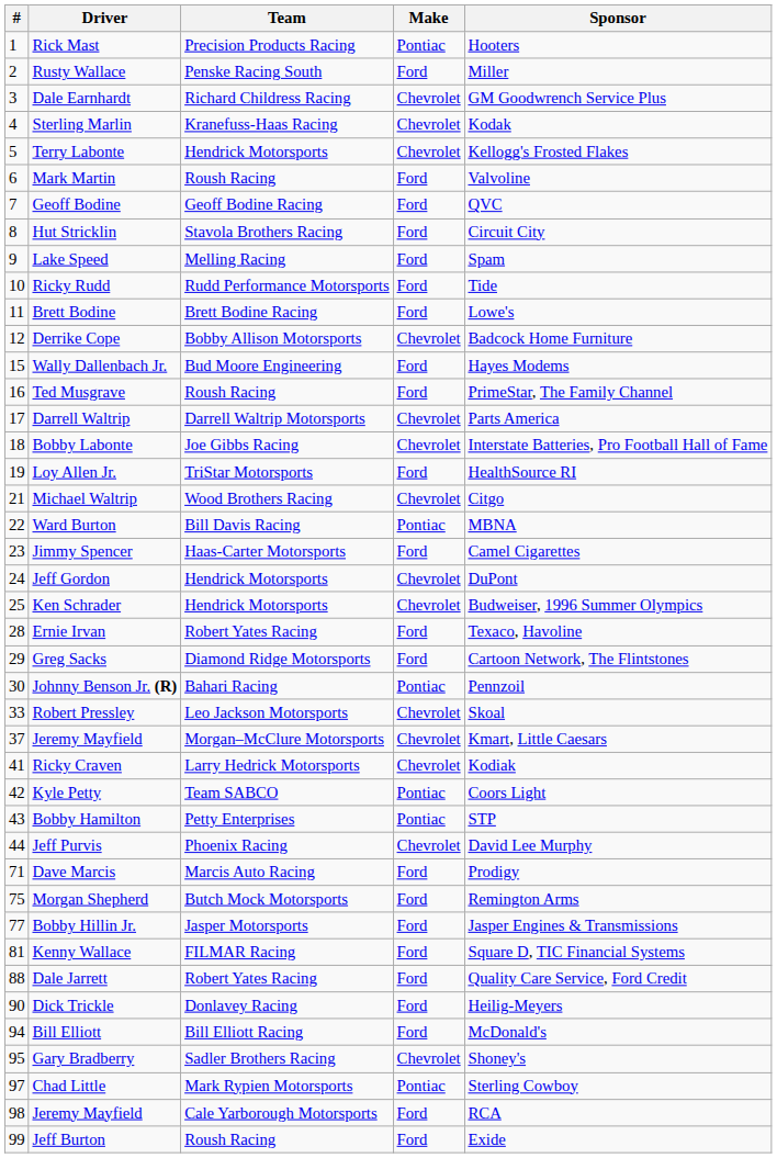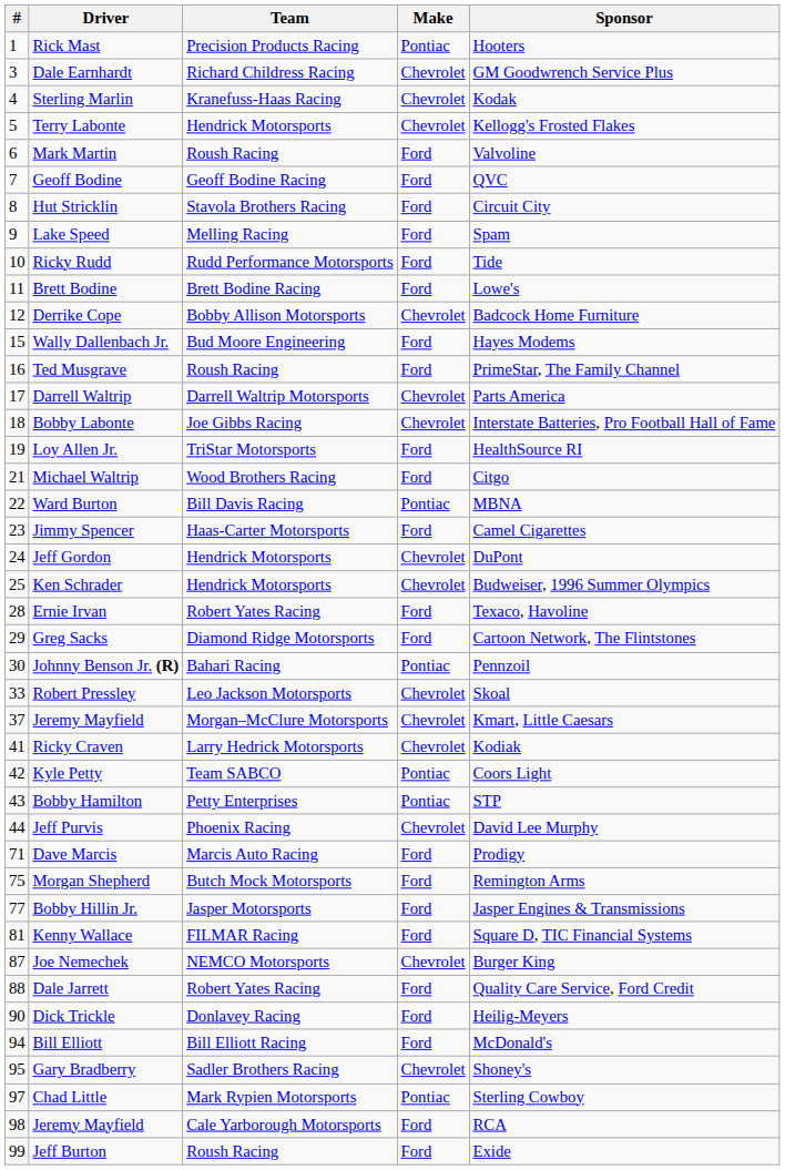 <table class="wikitable" style="font-size:95%">
 <tr>
 <th>#</th>
 <th>Driver</th>
 <th>Team</th>
 <th>Make</th>
 <th>Sponsor</th>
 </tr>
 <tr>
 <td>1</td>
 <td><a href='#'>Rick Mast</a></td>
 <td><a href='#'>Precision Products Racing</a></td>
 <td><a href='#'>Pontiac</a></td>
 <td><a href='#'>Hooters</a></td>
-</tr>
-<tr>
-<td>2</td>
-<td><a href='#'>Rusty Wallace</a></td>
-<td><a href='#'>Penske Racing South</a></td>
-<td><a href='#'>Ford</a></td>
-<td><a href='#'>Miller</a></td>
 </tr>
 <tr>
 <td>3</td>
 <td><a href='#'>Dale Earnhardt</a></td>
 <td><a href='#'>Richard Childress Racing</a></td>
 <td><a href='#'>Chevrolet</a></td>
 <td><a href='#'>GM Goodwrench Service Plus</a></td>
 </tr>
 <tr>
 <td>4</td>
 <td><a href='#'>Sterling Marlin</a></td>
 <td><a href='#'>Kranefuss-Haas Racing</a></td>
 <td><a href='#'>Chevrolet</a></td>
 <td><a href='#'>Kodak</a></td>
 </tr>
 <tr>
 <td>5</td>
 <td><a href='#'>Terry Labonte</a></td>
 <td><a href='#'>Hendrick Motorsports</a></td>
 <td><a href='#'>Chevrolet</a></td>
 <td><a href='#'>Kellogg's Frosted Flakes</a></td>
 </tr>
 <tr>
 <td>6</td>
 <td><a href='#'>Mark Martin</a></td>
 <td><a href='#'>Roush Racing</a></td>
 <td><a href='#'>Ford</a></td>
 <td><a href='#'>Valvoline</a></td>
 </tr>
 <tr>
 <td>7</td>
 <td><a href='#'>Geoff Bodine</a></td>
 <td><a href='#'>Geoff Bodine Racing</a></td>
 <td><a href='#'>Ford</a></td>
 <td><a href='#'>QVC</a></td>
 </tr>
 <tr>
 <td>8</td>
 <td><a href='#'>Hut Stricklin</a></td>
 <td><a href='#'>Stavola Brothers Racing</a></td>
 <td><a href='#'>Ford</a></td>
 <td><a href='#'>Circuit City</a></td>
 </tr>
 <tr>
 <td>9</td>
 <td><a href='#'>Lake Speed</a></td>
 <td><a href='#'>Melling Racing</a></td>
 <td><a href='#'>Ford</a></td>
 <td><a href='#'>Spam</a></td>
 </tr>
 <tr>
 <td>10</td>
 <td><a href='#'>Ricky Rudd</a></td>
 <td><a href='#'>Rudd Performance Motorsports</a></td>
 <td><a href='#'>Ford</a></td>
 <td><a href='#'>Tide</a></td>
 </tr>
 <tr>
 <td>11</td>
 <td><a href='#'>Brett Bodine</a></td>
 <td><a href='#'>Brett Bodine Racing</a></td>
 <td><a href='#'>Ford</a></td>
 <td><a href='#'>Lowe's</a></td>
 </tr>
 <tr>
 <td>12</td>
 <td><a href='#'>Derrike Cope</a></td>
 <td><a href='#'>Bobby Allison Motorsports</a></td>
 <td><a href='#'>Chevrolet</a></td>
 <td><a href='#'>Badcock Home Furniture</a></td>
 </tr>
 <tr>
 <td>15</td>
 <td><a href='#'>Wally Dallenbach Jr.</a></td>
 <td><a href='#'>Bud Moore Engineering</a></td>
 <td><a href='#'>Ford</a></td>
 <td><a href='#'>Hayes Modems</a></td>
 </tr>
 <tr>
 <td>16</td>
 <td><a href='#'>Ted Musgrave</a></td>
 <td><a href='#'>Roush Racing</a></td>
 <td><a href='#'>Ford</a></td>
 <td><a href='#'>PrimeStar</a>, <a href='#'>The Family Channel</a></td>
 </tr>
 <tr>
 <td>17</td>
 <td><a href='#'>Darrell Waltrip</a></td>
 <td><a href='#'>Darrell Waltrip Motorsports</a></td>
 <td><a href='#'>Chevrolet</a></td>
 <td><a href='#'>Parts America</a></td>
 </tr>
 <tr>
 <td>18</td>
 <td><a href='#'>Bobby Labonte</a></td>
 <td><a href='#'>Joe Gibbs Racing</a></td>
 <td><a href='#'>Chevrolet</a></td>
 <td><a href='#'>Interstate Batteries</a>, <a href='#'>Pro Football Hall of Fame</a></td>
 </tr>
 <tr>
 <td>19</td>
 <td><a href='#'>Loy Allen Jr.</a></td>
 <td><a href='#'>TriStar Motorsports</a></td>
 <td><a href='#'>Ford</a></td>
 <td><a href='#'>HealthSource RI</a></td>
 </tr>
 <tr>
 <td>21</td>
 <td><a href='#'>Michael Waltrip</a></td>
 <td><a href='#'>Wood Brothers Racing</a></td>
-<td><a href='#'>Chevrolet</a></td>
+<td><a href='#'>Ford</a></td>
 <td><a href='#'>Citgo</a></td>
 </tr>
 <tr>
 <td>22</td>
 <td><a href='#'>Ward Burton</a></td>
 <td><a href='#'>Bill Davis Racing</a></td>
 <td><a href='#'>Pontiac</a></td>
 <td><a href='#'>MBNA</a></td>
 </tr>
 <tr>
 <td>23</td>
 <td><a href='#'>Jimmy Spencer</a></td>
 <td><a href='#'>Haas-Carter Motorsports</a></td>
 <td><a href='#'>Ford</a></td>
 <td><a href='#'>Camel Cigarettes</a></td>
 </tr>
 <tr>
 <td>24</td>
 <td><a href='#'>Jeff Gordon</a></td>
 <td><a href='#'>Hendrick Motorsports</a></td>
 <td><a href='#'>Chevrolet</a></td>
 <td><a href='#'>DuPont</a></td>
 </tr>
 <tr>
 <td>25</td>
 <td><a href='#'>Ken Schrader</a></td>
 <td><a href='#'>Hendrick Motorsports</a></td>
 <td><a href='#'>Chevrolet</a></td>
 <td><a href='#'>Budweiser</a>, <a href='#'>1996 Summer Olympics</a></td>
 </tr>
 <tr>
 <td>28</td>
 <td><a href='#'>Ernie Irvan</a></td>
 <td><a href='#'>Robert Yates Racing</a></td>
 <td><a href='#'>Ford</a></td>
 <td><a href='#'>Texaco</a>, <a href='#'>Havoline</a></td>
 </tr>
 <tr>
 <td>29</td>
 <td><a href='#'>Greg Sacks</a></td>
 <td><a href='#'>Diamond Ridge Motorsports</a></td>
 <td><a href='#'>Ford</a></td>
 <td><a href='#'>Cartoon Network</a>, <a href='#'>The Flintstones</a></td>
 </tr>
 <tr>
 <td>30</td>
 <td><a href='#'>Johnny Benson Jr.</a> <strong>(R)</strong></td>
 <td><a href='#'>Bahari Racing</a></td>
 <td><a href='#'>Pontiac</a></td>
 <td><a href='#'>Pennzoil</a></td>
 </tr>
 <tr>
 <td>33</td>
 <td><a href='#'>Robert Pressley</a></td>
 <td><a href='#'>Leo Jackson Motorsports</a></td>
 <td><a href='#'>Chevrolet</a></td>
 <td><a href='#'>Skoal</a></td>
 </tr>
 <tr>
 <td>37</td>
 <td><a href='#'>Jeremy Mayfield</a></td>
 <td><a href='#'>Morgan–McClure Motorsports</a></td>
 <td><a href='#'>Chevrolet</a></td>
 <td><a href='#'>Kmart</a>, <a href='#'>Little Caesars</a></td>
 </tr>
 <tr>
 <td>41</td>
 <td><a href='#'>Ricky Craven</a></td>
 <td><a href='#'>Larry Hedrick Motorsports</a></td>
 <td><a href='#'>Chevrolet</a></td>
 <td><a href='#'>Kodiak</a></td>
 </tr>
 <tr>
 <td>42</td>
 <td><a href='#'>Kyle Petty</a></td>
 <td><a href='#'>Team SABCO</a></td>
 <td><a href='#'>Pontiac</a></td>
 <td><a href='#'>Coors Light</a></td>
 </tr>
 <tr>
 <td>43</td>
 <td><a href='#'>Bobby Hamilton</a></td>
 <td><a href='#'>Petty Enterprises</a></td>
 <td><a href='#'>Pontiac</a></td>
 <td><a href='#'>STP</a></td>
 </tr>
 <tr>
 <td>44</td>
 <td><a href='#'>Jeff Purvis</a></td>
 <td><a href='#'>Phoenix Racing</a></td>
 <td><a href='#'>Chevrolet</a></td>
 <td><a href='#'>David Lee Murphy</a></td>
 </tr>
 <tr>
 <td>71</td>
 <td><a href='#'>Dave Marcis</a></td>
 <td><a href='#'>Marcis Auto Racing</a></td>
 <td><a href='#'>Ford</a></td>
 <td><a href='#'>Prodigy</a></td>
 </tr>
 <tr>
 <td>75</td>
 <td><a href='#'>Morgan Shepherd</a></td>
 <td><a href='#'>Butch Mock Motorsports</a></td>
 <td><a href='#'>Ford</a></td>
 <td><a href='#'>Remington Arms</a></td>
 </tr>
 <tr>
 <td>77</td>
 <td><a href='#'>Bobby Hillin Jr.</a></td>
 <td><a href='#'>Jasper Motorsports</a></td>
 <td><a href='#'>Ford</a></td>
 <td><a href='#'>Jasper Engines & Transmissions</a></td>
 </tr>
 <tr>
 <td>81</td>
 <td><a href='#'>Kenny Wallace</a></td>
 <td><a href='#'>FILMAR Racing</a></td>
 <td><a href='#'>Ford</a></td>
 <td><a href='#'>Square D</a>, <a href='#'>TIC Financial Systems</a></td>
 </tr>
 <tr>
+<td>87</td>
+<td><a href='#'>Joe Nemechek</a></td>
+<td><a href='#'>NEMCO Motorsports</a></td>
+<td><a href='#'>Chevrolet</a></td>
+<td><a href='#'>Burger King</a></td>
+</tr>
+<tr>
 <td>88</td>
 <td><a href='#'>Dale Jarrett</a></td>
 <td><a href='#'>Robert Yates Racing</a></td>
 <td><a href='#'>Ford</a></td>
 <td><a href='#'>Quality Care Service</a>, <a href='#'>Ford Credit</a></td>
 </tr>
 <tr>
 <td>90</td>
 <td><a href='#'>Dick Trickle</a></td>
 <td><a href='#'>Donlavey Racing</a></td>
 <td><a href='#'>Ford</a></td>
 <td><a href='#'>Heilig-Meyers</a></td>
 </tr>
 <tr>
 <td>94</td>
 <td><a href='#'>Bill Elliott</a></td>
 <td><a href='#'>Bill Elliott Racing</a></td>
 <td><a href='#'>Ford</a></td>
 <td><a href='#'>McDonald's</a></td>
 </tr>
 <tr>
 <td>95</td>
 <td><a href='#'>Gary Bradberry</a></td>
 <td><a href='#'>Sadler Brothers Racing</a></td>
 <td><a href='#'>Chevrolet</a></td>
 <td><a href='#'>Shoney's</a></td>
 </tr>
 <tr>
 <td>97</td>
 <td><a href='#'>Chad Little</a></td>
 <td><a href='#'>Mark Rypien Motorsports</a></td>
 <td><a href='#'>Pontiac</a></td>
 <td><a href='#'>Sterling Cowboy</a></td>
 </tr>
 <tr>
 <td>98</td>
 <td><a href='#'>Jeremy Mayfield</a></td>
 <td><a href='#'>Cale Yarborough Motorsports</a></td>
 <td><a href='#'>Ford</a></td>
 <td><a href='#'>RCA</a></td>
 </tr>
 <tr>
 <td>99</td>
 <td><a href='#'>Jeff Burton</a></td>
 <td><a href='#'>Roush Racing</a></td>
 <td><a href='#'>Ford</a></td>
 <td><a href='#'>Exide</a></td>
 </tr>
 </table>
